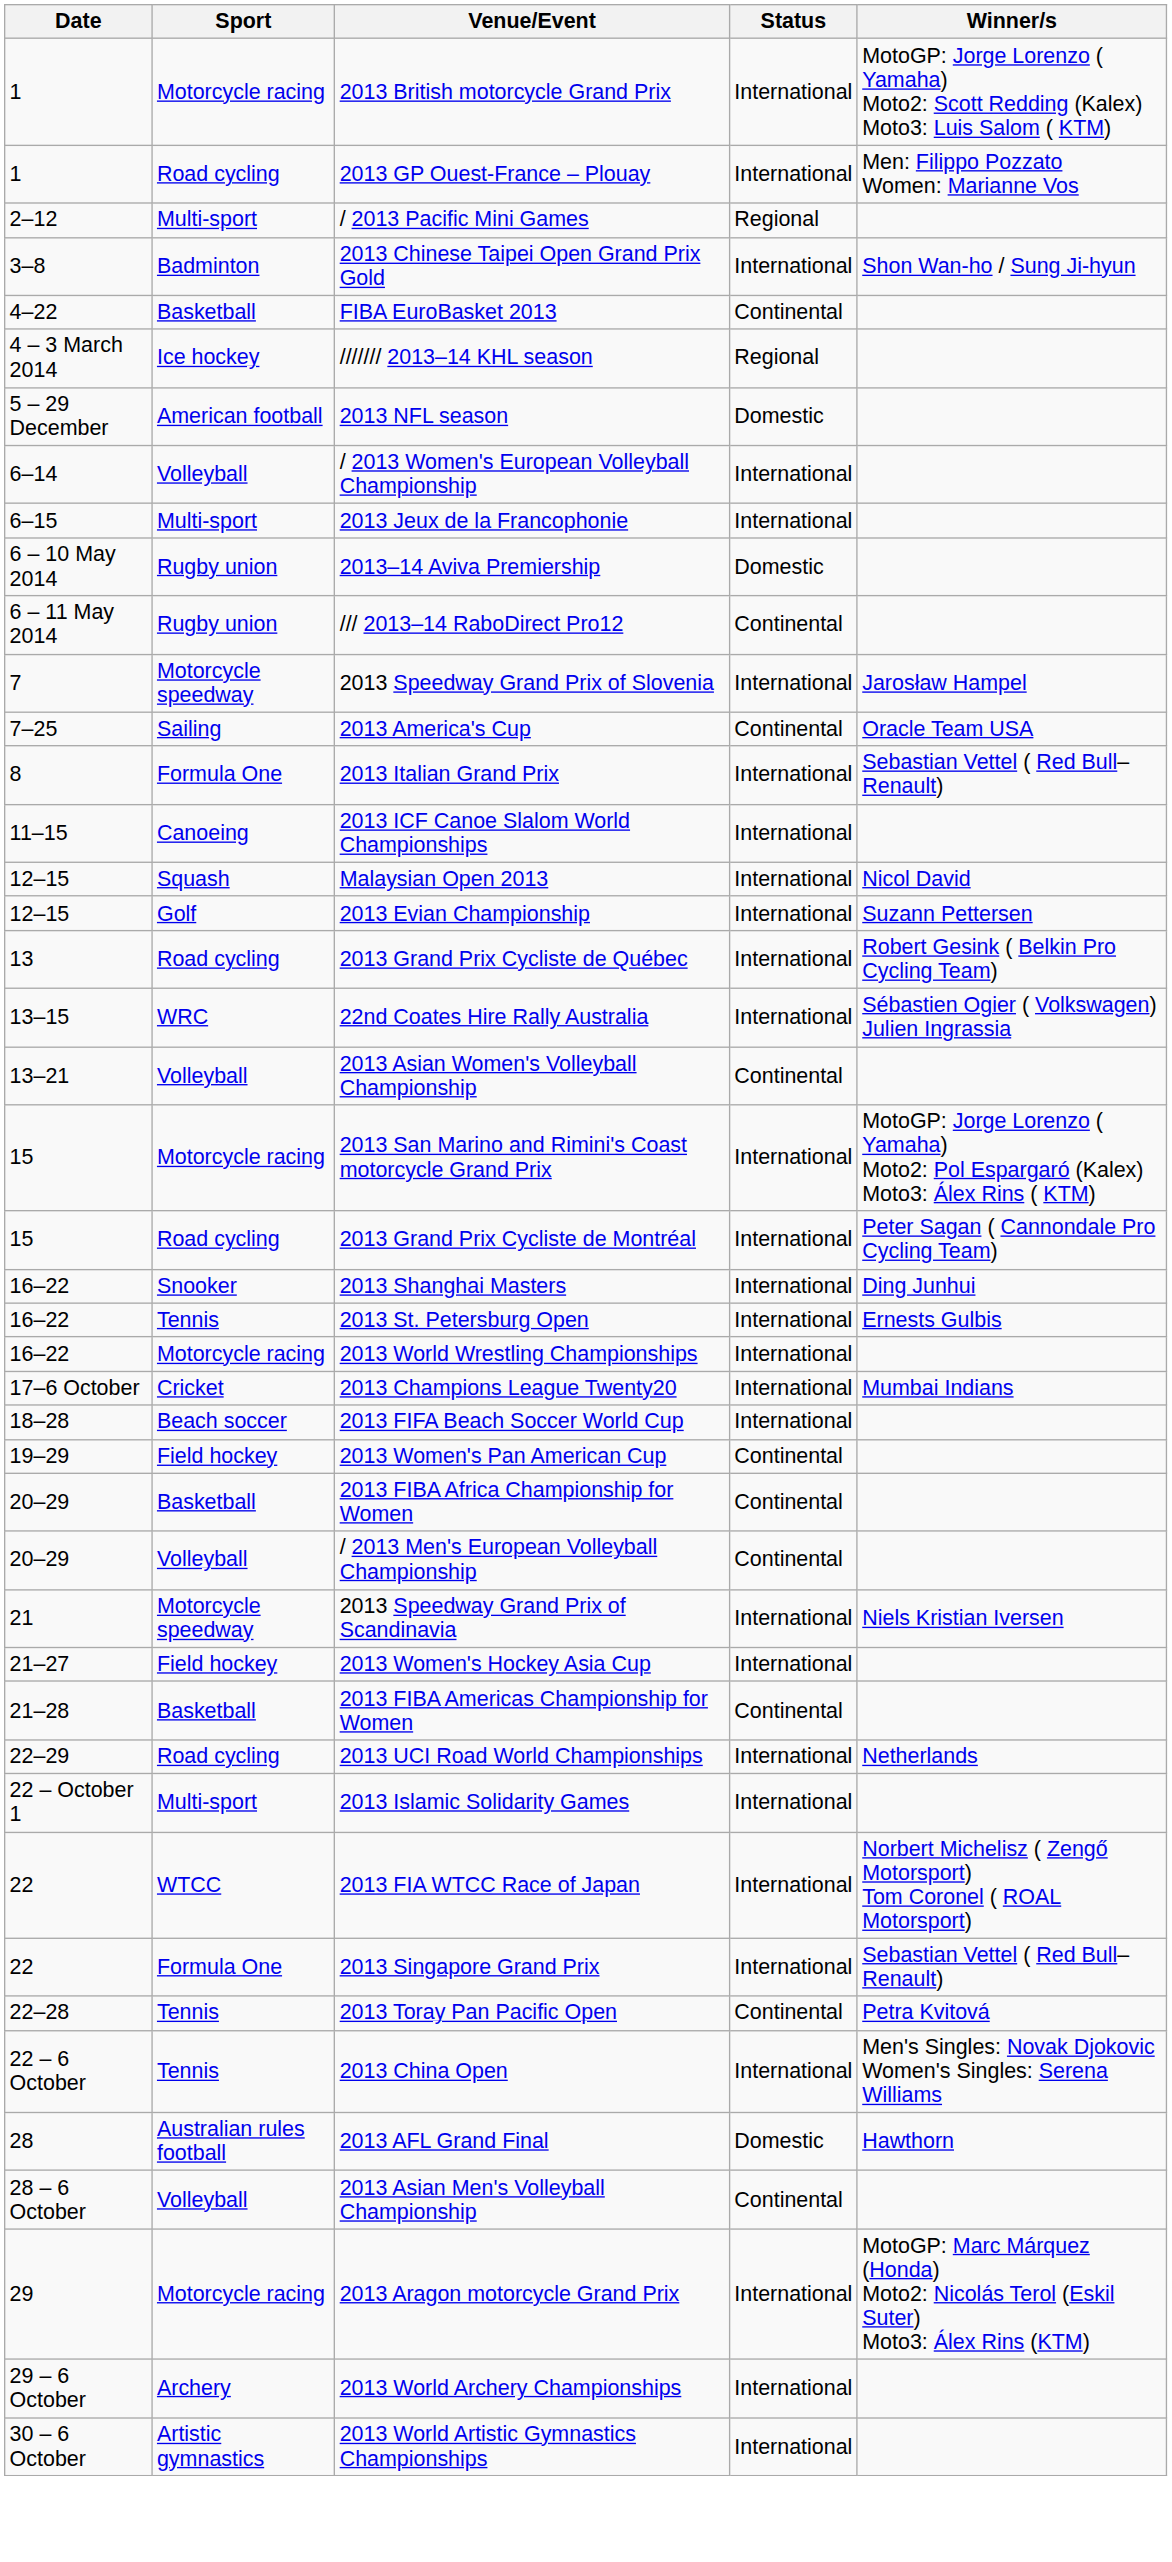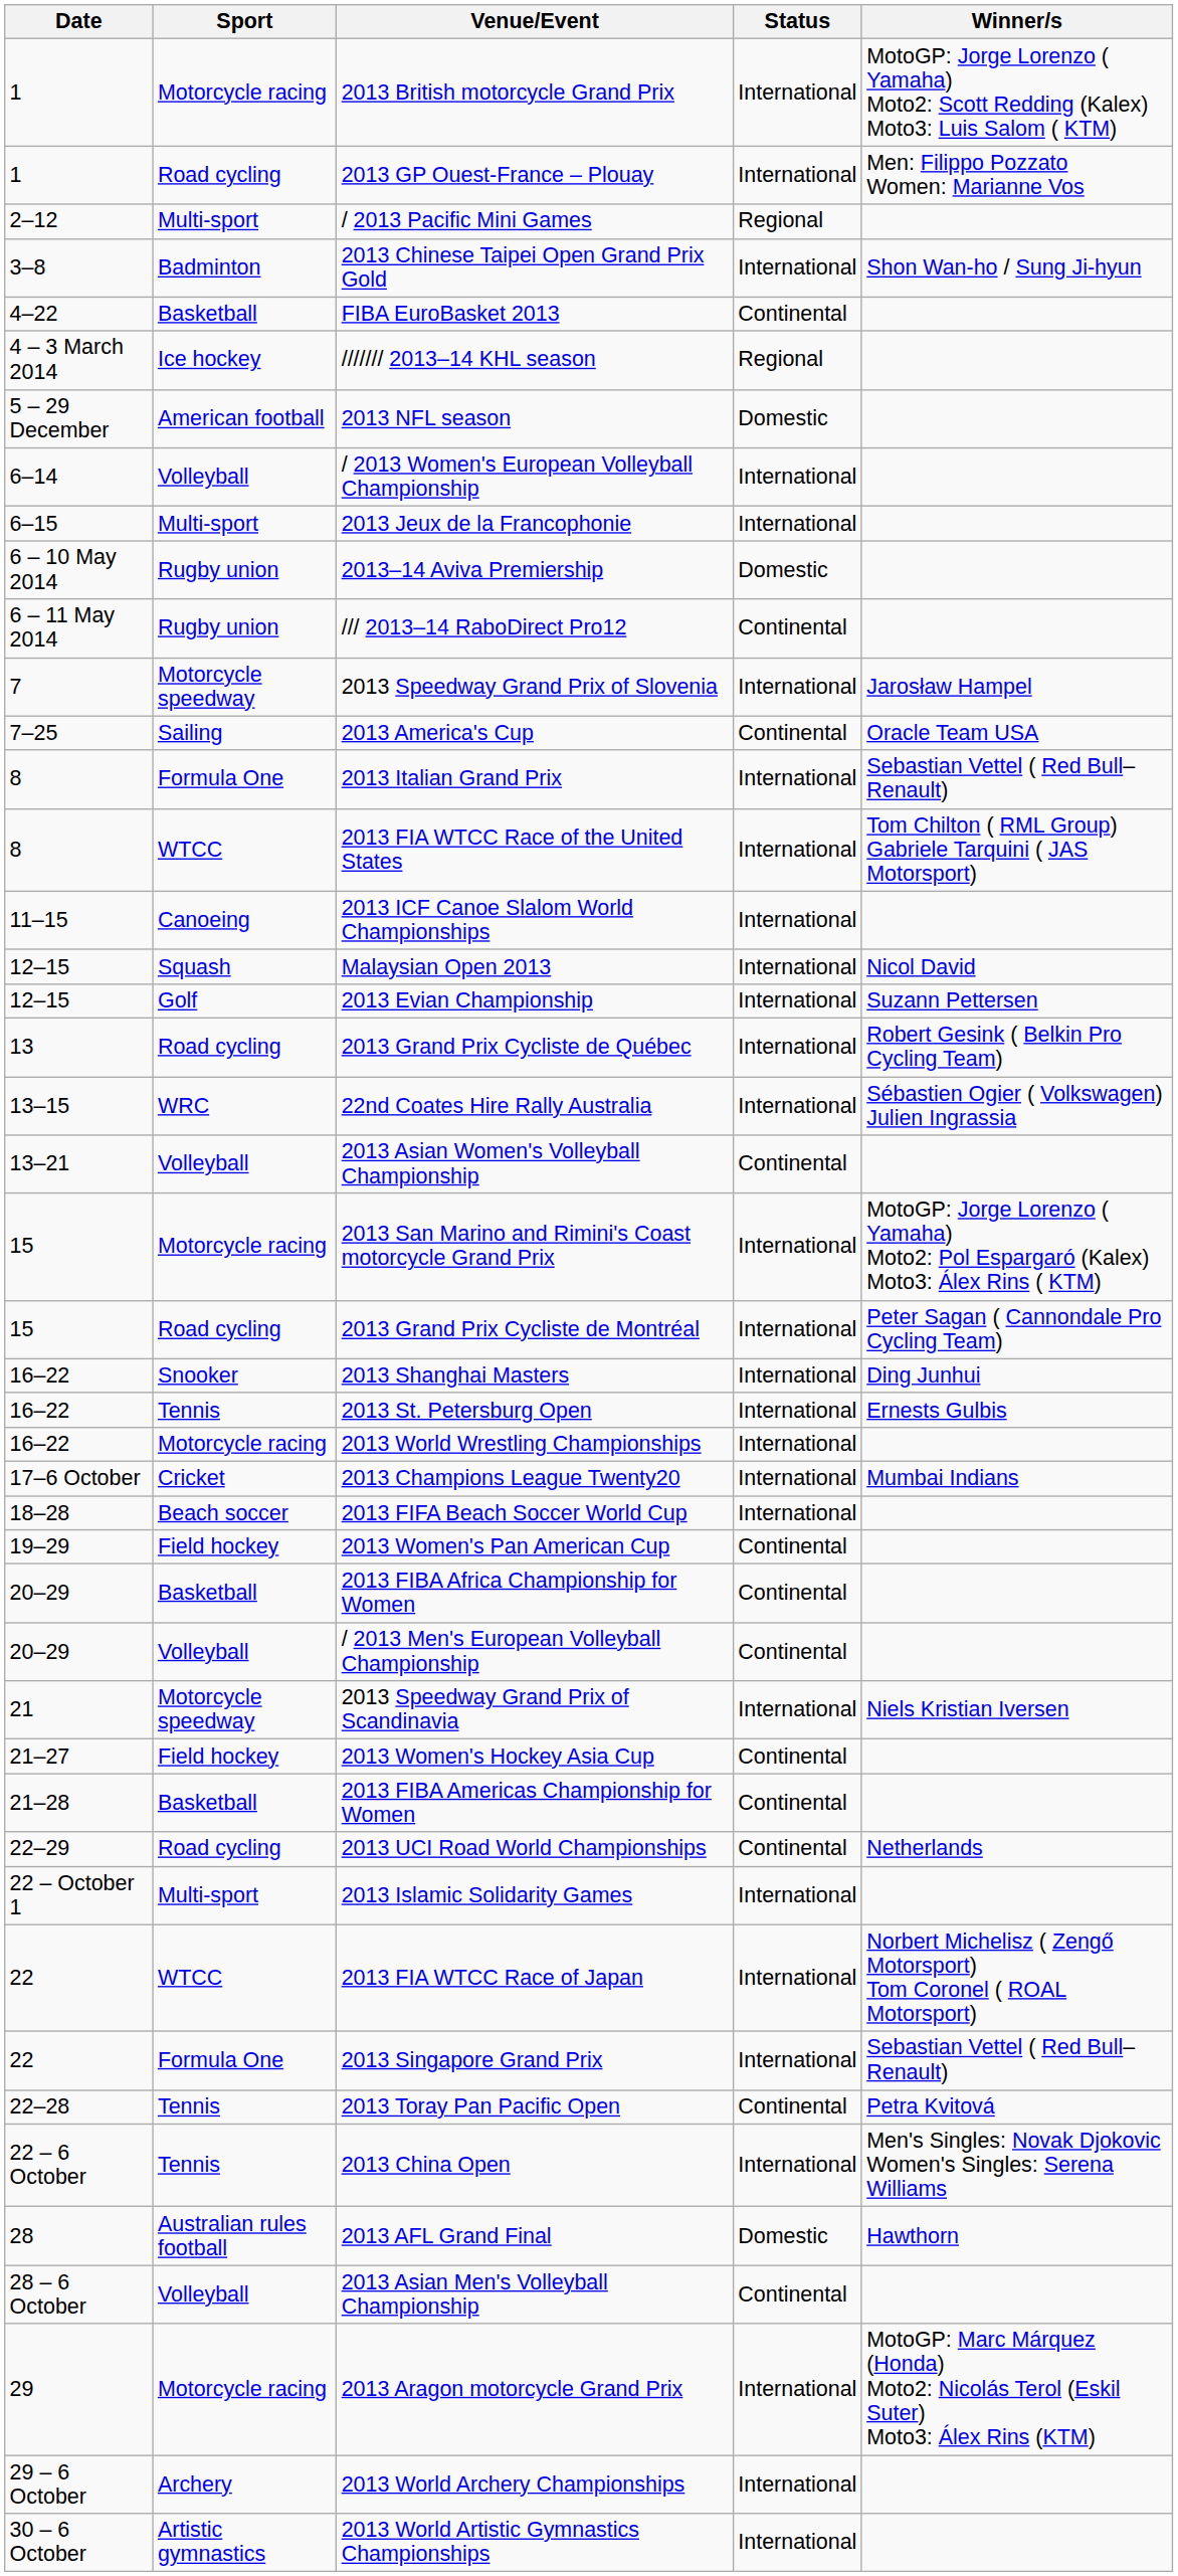 <table class="wikitable sortable">
 <tr>
 <th>Date</th>
 <th>Sport</th>
 <th>Venue/Event</th>
 <th>Status</th>
 <th>Winner/s</th>
 </tr>
 <tr>
 <td>1</td>
 <td><a href='#'>Motorcycle racing</a></td>
 <td> <a href='#'>2013 British motorcycle Grand Prix</a></td>
 <td>International</td>
 <td>MotoGP:  <a href='#'>Jorge Lorenzo</a> ( <a href='#'>Yamaha</a>)<br> Moto2:  <a href='#'>Scott Redding</a> (Kalex)<br>Moto3:  <a href='#'>Luis Salom</a> ( <a href='#'>KTM</a>)</td>
 </tr>
 <tr>
 <td>1</td>
 <td><a href='#'>Road cycling</a></td>
 <td> <a href='#'>2013 GP Ouest-France – Plouay</a></td>
 <td>International</td>
 <td>Men:  <a href='#'>Filippo Pozzato</a><br>Women:  <a href='#'>Marianne Vos</a></td>
 </tr>
 <tr>
 <td>2–12</td>
 <td><a href='#'>Multi-sport</a></td>
 <td> /  <a href='#'>2013 Pacific Mini Games</a></td>
 <td>Regional</td>
 <td></td>
 </tr>
 <tr>
 <td>3–8</td>
 <td><a href='#'>Badminton</a></td>
 <td> <a href='#'>2013 Chinese Taipei Open Grand Prix Gold</a></td>
 <td>International</td>
 <td> <a href='#'>Shon Wan-ho</a> /  <a href='#'>Sung Ji-hyun</a></td>
 </tr>
 <tr>
 <td>4–22</td>
 <td><a href='#'>Basketball</a></td>
 <td> <a href='#'>FIBA EuroBasket 2013</a></td>
 <td>Continental</td>
 <td></td>
 </tr>
 <tr>
 <td>4 – 3 March 2014</td>
 <td><a href='#'>Ice hockey</a></td>
 <td>/////// <a href='#'>2013–14 KHL season</a></td>
 <td>Regional</td>
 <td></td>
 </tr>
 <tr>
 <td>5 – 29 December</td>
 <td><a href='#'>American football</a></td>
 <td> <a href='#'>2013 NFL season</a></td>
 <td>Domestic</td>
 <td></td>
 </tr>
 <tr>
 <td>6–14</td>
 <td><a href='#'>Volleyball</a></td>
 <td> /  <a href='#'>2013 Women's European Volleyball Championship</a></td>
 <td>International</td>
 <td></td>
 </tr>
 <tr>
 <td>6–15</td>
 <td><a href='#'>Multi-sport</a></td>
 <td> <a href='#'>2013 Jeux de la Francophonie</a></td>
 <td>International</td>
 <td></td>
 </tr>
 <tr>
 <td>6 – 10 May 2014</td>
 <td><a href='#'>Rugby union</a></td>
 <td> <a href='#'>2013–14 Aviva Premiership</a></td>
 <td>Domestic</td>
 <td></td>
 </tr>
 <tr>
 <td>6 – 11 May 2014</td>
 <td><a href='#'>Rugby union</a></td>
 <td>/// <a href='#'>2013–14 RaboDirect Pro12</a></td>
 <td>Continental</td>
 <td></td>
 </tr>
 <tr>
 <td>7</td>
 <td><a href='#'>Motorcycle speedway</a></td>
 <td> 2013 <a href='#'>Speedway Grand Prix of Slovenia</a></td>
 <td>International</td>
 <td> <a href='#'>Jarosław Hampel</a></td>
 </tr>
 <tr>
 <td>7–25</td>
 <td><a href='#'>Sailing</a></td>
 <td> <a href='#'>2013 America's Cup</a></td>
 <td>Continental</td>
 <td> <a href='#'>Oracle Team USA</a></td>
 </tr>
 <tr>
 <td>8</td>
 <td><a href='#'>Formula One</a></td>
 <td> <a href='#'>2013 Italian Grand Prix</a></td>
 <td>International</td>
 <td> <a href='#'>Sebastian Vettel</a> ( <a href='#'>Red Bull</a>–<a href='#'>Renault</a>)</td>
+</tr>
+<tr>
+<td>8</td>
+<td><a href='#'>WTCC</a></td>
+<td> <a href='#'>2013 FIA WTCC Race of the United States</a></td>
+<td>International</td>
+<td> <a href='#'>Tom Chilton</a> ( <a href='#'>RML Group</a>)<br> <a href='#'>Gabriele Tarquini</a> ( <a href='#'>JAS Motorsport</a>)</td>
 </tr>
 <tr>
 <td>11–15</td>
 <td><a href='#'>Canoeing</a></td>
 <td> <a href='#'>2013 ICF Canoe Slalom World Championships</a></td>
 <td>International</td>
 <td></td>
 </tr>
 <tr>
 <td>12–15</td>
 <td><a href='#'>Squash</a></td>
 <td> <a href='#'>Malaysian Open 2013</a></td>
 <td>International</td>
 <td> <a href='#'>Nicol David</a></td>
 </tr>
 <tr>
 <td>12–15</td>
 <td><a href='#'>Golf</a></td>
 <td> <a href='#'>2013 Evian Championship</a></td>
 <td>International</td>
 <td> <a href='#'>Suzann Pettersen</a></td>
 </tr>
 <tr>
 <td>13</td>
 <td><a href='#'>Road cycling</a></td>
 <td> <a href='#'>2013 Grand Prix Cycliste de Québec</a></td>
 <td>International</td>
 <td> <a href='#'>Robert Gesink</a> ( <a href='#'>Belkin Pro Cycling Team</a>)</td>
 </tr>
 <tr>
 <td>13–15</td>
 <td><a href='#'>WRC</a></td>
 <td> <a href='#'>22nd Coates Hire Rally Australia</a></td>
 <td>International</td>
 <td> <a href='#'>Sébastien Ogier</a> ( <a href='#'>Volkswagen</a>)<br> <a href='#'>Julien Ingrassia</a></td>
 </tr>
 <tr>
 <td>13–21</td>
 <td><a href='#'>Volleyball</a></td>
 <td> <a href='#'>2013 Asian Women's Volleyball Championship</a></td>
 <td>Continental</td>
 <td></td>
 </tr>
 <tr>
 <td>15</td>
 <td><a href='#'>Motorcycle racing</a></td>
 <td> <a href='#'>2013 San Marino and Rimini's Coast motorcycle Grand Prix</a></td>
 <td>International</td>
 <td>MotoGP:  <a href='#'>Jorge Lorenzo</a> ( <a href='#'>Yamaha</a>)<br>Moto2:  <a href='#'>Pol Espargaró</a> (Kalex)<br>Moto3:  <a href='#'>Álex Rins</a> ( <a href='#'>KTM</a>)</td>
 </tr>
 <tr>
 <td>15</td>
 <td><a href='#'>Road cycling</a></td>
 <td> <a href='#'>2013 Grand Prix Cycliste de Montréal</a></td>
 <td>International</td>
 <td> <a href='#'>Peter Sagan</a> ( <a href='#'>Cannondale Pro Cycling Team</a>)</td>
 </tr>
 <tr>
 <td>16–22</td>
 <td><a href='#'>Snooker</a></td>
 <td> <a href='#'>2013 Shanghai Masters</a></td>
 <td>International</td>
 <td> <a href='#'>Ding Junhui</a></td>
 </tr>
 <tr>
 <td>16–22</td>
 <td><a href='#'>Tennis</a></td>
 <td> <a href='#'>2013 St. Petersburg Open</a></td>
 <td>International</td>
 <td> <a href='#'>Ernests Gulbis</a></td>
 </tr>
 <tr>
 <td>16–22</td>
 <td><a href='#'>Motorcycle racing</a></td>
 <td> <a href='#'>2013 World Wrestling Championships</a></td>
 <td>International</td>
 <td></td>
 </tr>
 <tr>
 <td>17–6 October</td>
 <td><a href='#'>Cricket</a></td>
 <td> <a href='#'>2013 Champions League Twenty20</a></td>
 <td>International</td>
 <td> <a href='#'>Mumbai Indians</a></td>
 </tr>
 <tr>
 <td>18–28</td>
 <td><a href='#'>Beach soccer</a></td>
 <td> <a href='#'>2013 FIFA Beach Soccer World Cup</a></td>
 <td>International</td>
 <td></td>
 </tr>
 <tr>
 <td>19–29</td>
 <td><a href='#'>Field hockey</a></td>
 <td> <a href='#'>2013 Women's Pan American Cup</a></td>
 <td>Continental</td>
 <td></td>
 </tr>
 <tr>
 <td>20–29</td>
 <td><a href='#'>Basketball</a></td>
 <td> <a href='#'>2013 FIBA Africa Championship for Women</a></td>
 <td>Continental</td>
 <td></td>
 </tr>
 <tr>
 <td>20–29</td>
 <td><a href='#'>Volleyball</a></td>
 <td> /  <a href='#'>2013 Men's European Volleyball Championship</a></td>
 <td>Continental</td>
 <td></td>
 </tr>
 <tr>
 <td>21</td>
 <td><a href='#'>Motorcycle speedway</a></td>
 <td> 2013 <a href='#'>Speedway Grand Prix of Scandinavia</a></td>
 <td>International</td>
 <td> <a href='#'>Niels Kristian Iversen</a></td>
 </tr>
 <tr>
 <td>21–27</td>
 <td><a href='#'>Field hockey</a></td>
 <td> <a href='#'>2013 Women's Hockey Asia Cup</a></td>
-<td>International</td>
+<td>Continental</td>
 <td></td>
 </tr>
 <tr>
 <td>21–28</td>
 <td><a href='#'>Basketball</a></td>
 <td> <a href='#'>2013 FIBA Americas Championship for Women</a></td>
 <td>Continental</td>
 <td></td>
 </tr>
 <tr>
 <td>22–29</td>
 <td><a href='#'>Road cycling</a></td>
 <td> <a href='#'>2013 UCI Road World Championships</a></td>
-<td>International</td>
+<td>Continental</td>
 <td> <a href='#'>Netherlands</a></td>
 </tr>
 <tr>
 <td>22 – October 1</td>
 <td><a href='#'>Multi-sport</a></td>
 <td> <a href='#'>2013 Islamic Solidarity Games</a></td>
 <td>International</td>
 <td></td>
 </tr>
 <tr>
 <td>22</td>
 <td><a href='#'>WTCC</a></td>
 <td> <a href='#'>2013 FIA WTCC Race of Japan</a></td>
 <td>International</td>
 <td> <a href='#'>Norbert Michelisz</a> ( <a href='#'>Zengő Motorsport</a>)<br> <a href='#'>Tom Coronel</a> ( <a href='#'>ROAL Motorsport</a>)</td>
 </tr>
 <tr>
 <td>22</td>
 <td><a href='#'>Formula One</a></td>
 <td> <a href='#'>2013 Singapore Grand Prix</a></td>
 <td>International</td>
 <td> <a href='#'>Sebastian Vettel</a> ( <a href='#'>Red Bull</a>–<a href='#'>Renault</a>)</td>
 </tr>
 <tr>
 <td>22–28</td>
 <td><a href='#'>Tennis</a></td>
 <td> <a href='#'>2013 Toray Pan Pacific Open</a></td>
 <td>Continental</td>
 <td> <a href='#'>Petra Kvitová</a></td>
 </tr>
 <tr>
 <td>22 – 6 October</td>
 <td><a href='#'>Tennis</a></td>
 <td> <a href='#'>2013 China Open</a></td>
 <td>International</td>
 <td>Men's Singles:  <a href='#'>Novak Djokovic</a><br>Women's Singles:  <a href='#'>Serena Williams</a></td>
 </tr>
 <tr>
 <td>28</td>
 <td><a href='#'>Australian rules football</a></td>
 <td> <a href='#'>2013 AFL Grand Final</a></td>
 <td>Domestic</td>
 <td> <a href='#'>Hawthorn</a></td>
 </tr>
 <tr>
 <td>28 – 6 October</td>
 <td><a href='#'>Volleyball</a></td>
 <td> <a href='#'>2013 Asian Men's Volleyball Championship</a></td>
 <td>Continental</td>
 <td></td>
 </tr>
 <tr>
 <td>29</td>
 <td><a href='#'>Motorcycle racing</a></td>
 <td> <a href='#'>2013 Aragon motorcycle Grand Prix</a></td>
 <td>International</td>
 <td>MotoGP:  <a href='#'>Marc Márquez</a> (<a href='#'>Honda</a>)<br>Moto2:  <a href='#'>Nicolás Terol</a> (<a href='#'>Eskil Suter</a>)<br>Moto3:  <a href='#'>Álex Rins</a> (<a href='#'>KTM</a>)</td>
 </tr>
 <tr>
 <td>29 – 6 October</td>
 <td><a href='#'>Archery</a></td>
 <td> <a href='#'>2013 World Archery Championships</a></td>
 <td>International</td>
 <td></td>
 </tr>
 <tr>
 <td>30 – 6 October</td>
 <td><a href='#'>Artistic gymnastics</a></td>
 <td> <a href='#'>2013 World Artistic Gymnastics Championships</a></td>
 <td>International</td>
 <td></td>
 </tr>
 </table>
